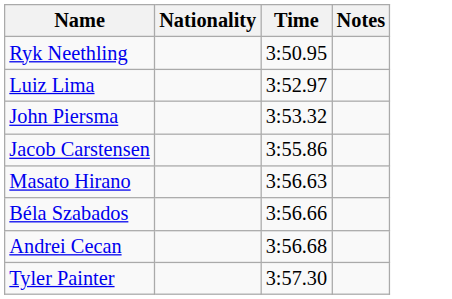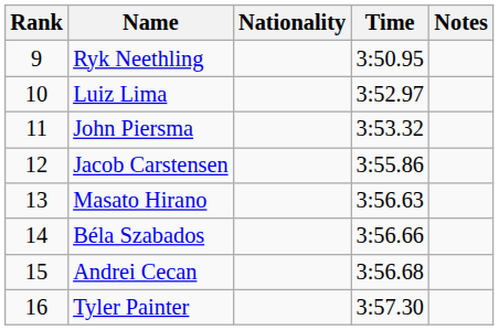 <table class="wikitable sortable" style="text-align:center">
 <tr>
+<th>Rank</th>
 <th>Name</th>
 <th>Nationality</th>
 <th>Time</th>
 <th>Notes</th>
 </tr>
 <tr>
+<td>9</td>
 <td align=left><a href='#'>Ryk Neethling</a></td>
 <td align=left></td>
 <td>3:50.95</td>
 <td></td>
 </tr>
 <tr>
+<td>10</td>
 <td align=left><a href='#'>Luiz Lima</a></td>
 <td align=left></td>
 <td>3:52.97</td>
 <td></td>
 </tr>
 <tr>
+<td>11</td>
 <td align=left><a href='#'>John Piersma</a></td>
 <td align=left></td>
 <td>3:53.32</td>
 <td></td>
 </tr>
 <tr>
+<td>12</td>
 <td align=left><a href='#'>Jacob Carstensen</a></td>
 <td align=left></td>
 <td>3:55.86</td>
 <td></td>
 </tr>
 <tr>
+<td>13</td>
 <td align=left><a href='#'>Masato Hirano</a></td>
 <td align=left></td>
 <td>3:56.63</td>
 <td></td>
 </tr>
 <tr>
+<td>14</td>
 <td align=left><a href='#'>Béla Szabados</a></td>
 <td align=left></td>
 <td>3:56.66</td>
 <td></td>
 </tr>
 <tr>
+<td>15</td>
 <td align=left><a href='#'>Andrei Cecan</a></td>
 <td align=left></td>
 <td>3:56.68</td>
 <td></td>
 </tr>
 <tr>
+<td>16</td>
 <td align=left><a href='#'>Tyler Painter</a></td>
 <td align=left></td>
 <td>3:57.30</td>
 <td></td>
 </tr>
 </table>
